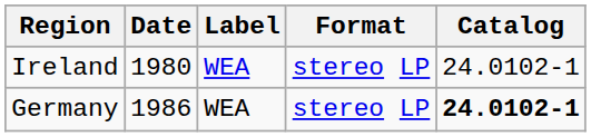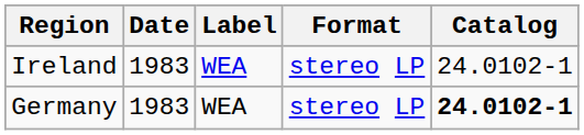 <table class="wikitable">
 <tr>
 <th>Region</th>
 <th>Date</th>
 <th>Label</th>
 <th>Format</th>
 <th>Catalog</th>
 </tr>
 <tr>
 <td>Ireland</td>
-<td>1980</td>
+<td>1983</td>
 <td><a href='#'>WEA</a></td>
 <td><a href='#'>stereo</a> <a href='#'>LP</a></td>
 <td>24.0102-1</td>
 </tr>
 <tr>
 <td>Germany</td>
-<td>1986</td>
+<td>1983</td>
 <td>WEA</td>
 <td><a href='#'>stereo</a> <a href='#'>LP</a></td>
 <td><strong>24.0102-1</strong></td>
 </tr>
 </table>
